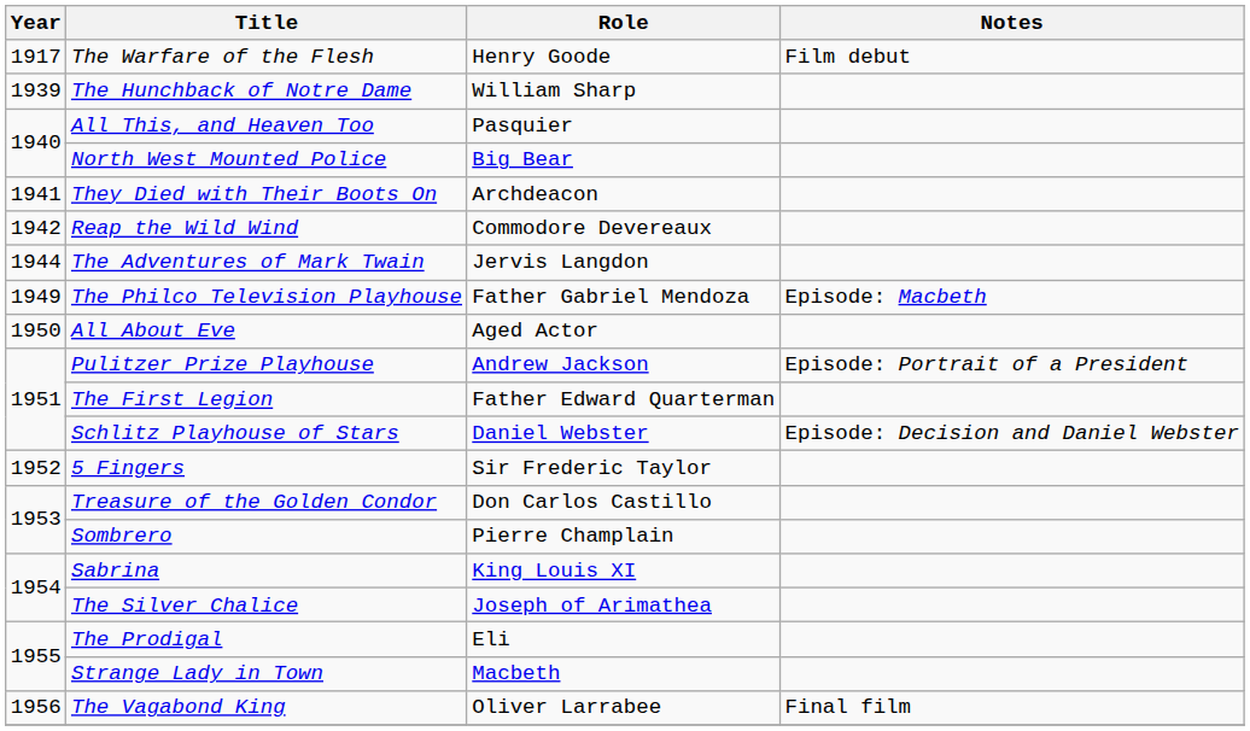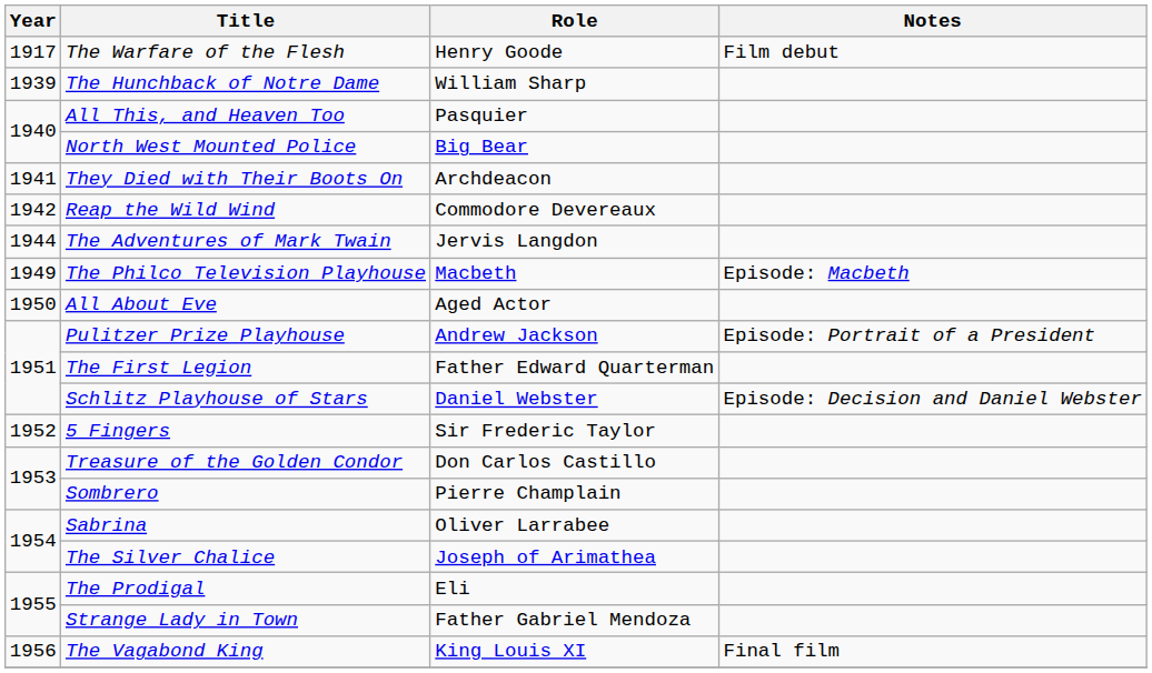 <table class="wikitable">
 <tr>
 <th>Year</th>
 <th>Title</th>
 <th>Role</th>
 <th>Notes</th>
 </tr>
 <tr>
 <td>1917</td>
 <td><em>The Warfare of the Flesh</em></td>
 <td>Henry Goode</td>
 <td>Film debut</td>
 </tr>
 <tr>
 <td>1939</td>
 <td><em><a href='#'>The Hunchback of Notre Dame</a></em></td>
 <td>William Sharp</td>
 <td></td>
 </tr>
 <tr>
 <td rowspan=2>1940</td>
 <td><em><a href='#'>All This, and Heaven Too</a></em></td>
 <td>Pasquier</td>
 <td></td>
 </tr>
 <tr>
 <td><em><a href='#'>North West Mounted Police</a></em></td>
 <td><a href='#'>Big Bear</a></td>
 <td></td>
 </tr>
 <tr>
 <td>1941</td>
 <td><em><a href='#'>They Died with Their Boots On</a></em></td>
 <td>Archdeacon</td>
 <td></td>
 </tr>
 <tr>
 <td>1942</td>
 <td><em><a href='#'>Reap the Wild Wind</a></em></td>
 <td>Commodore Devereaux</td>
 <td></td>
 </tr>
 <tr>
 <td>1944</td>
 <td><em><a href='#'>The Adventures of Mark Twain</a></em></td>
 <td>Jervis Langdon</td>
 <td></td>
 </tr>
 <tr>
 <td>1949</td>
 <td><em><a href='#'>The Philco Television Playhouse</a></em></td>
-<td>Father Gabriel Mendoza</td>
+<td><a href='#'>Macbeth</a></td>
 <td>Episode: <em><a href='#'>Macbeth</a></em></td>
 </tr>
 <tr>
 <td>1950</td>
 <td><em><a href='#'>All About Eve</a></em></td>
 <td>Aged Actor</td>
 <td></td>
 </tr>
 <tr>
 <td rowspan=3>1951</td>
 <td><em><a href='#'>Pulitzer Prize Playhouse</a></em></td>
 <td><a href='#'>Andrew Jackson</a></td>
 <td>Episode: <em>Portrait of a President</em></td>
 </tr>
 <tr>
 <td><em><a href='#'>The First Legion</a></em></td>
 <td>Father Edward Quarterman</td>
 <td></td>
 </tr>
 <tr>
 <td><em><a href='#'>Schlitz Playhouse of Stars</a></em></td>
 <td><a href='#'>Daniel Webster</a></td>
 <td>Episode: <em>Decision and Daniel Webster</em></td>
 </tr>
 <tr>
 <td>1952</td>
 <td><em><a href='#'>5 Fingers</a></em></td>
 <td>Sir Frederic Taylor</td>
 <td></td>
 </tr>
 <tr>
 <td rowspan=2>1953</td>
 <td><em><a href='#'>Treasure of the Golden Condor</a></em></td>
 <td>Don Carlos Castillo</td>
 <td></td>
 </tr>
 <tr>
 <td><em><a href='#'>Sombrero</a></em></td>
 <td>Pierre Champlain</td>
 <td></td>
 </tr>
 <tr>
 <td rowspan=2>1954</td>
 <td><em><a href='#'>Sabrina</a></em></td>
-<td><a href='#'>King Louis XI</a></td>
+<td>Oliver Larrabee</td>
 <td></td>
 </tr>
 <tr>
 <td><em><a href='#'>The Silver Chalice</a></em></td>
 <td><a href='#'>Joseph of Arimathea</a></td>
 <td></td>
 </tr>
 <tr>
 <td rowspan=2>1955</td>
 <td><em><a href='#'>The Prodigal</a></em></td>
 <td>Eli</td>
 <td></td>
 </tr>
 <tr>
 <td><em><a href='#'>Strange Lady in Town</a></em></td>
-<td><a href='#'>Macbeth</a></td>
+<td>Father Gabriel Mendoza</td>
 <td></td>
 </tr>
 <tr>
 <td>1956</td>
 <td><em><a href='#'>The Vagabond King</a></em></td>
-<td>Oliver Larrabee</td>
+<td><a href='#'>King Louis XI</a></td>
 <td>Final film</td>
 </tr>
 <tr>
 </tr>
 </table>
